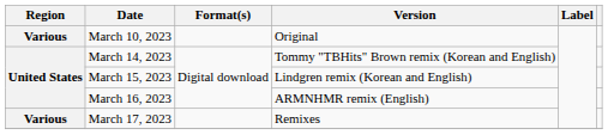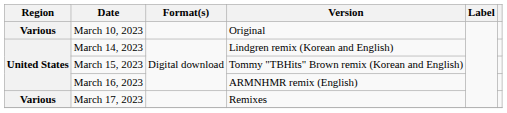 <table class="wikitable plainrowheaders">
 <tr>
 <th scope="col">Region</th>
 <th scope="col">Date</th>
 <th scope="col">Format(s)</th>
 <th scope="col">Version</th>
 <th scope="col">Label</th>
 <th scope="col"></th>
 </tr>
 <tr>
 <th scope="row">Various</th>
 <td>March 10, 2023</td>
 <td></td>
 <td>Original</td>
 <td rowspan="5"></td>
 <td style="text-align:center;"></td>
 </tr>
 <tr>
 <th scope="row" rowspan="3">United States</th>
 <td>March 14, 2023</td>
 <td rowspan="3">Digital download</td>
-<td>Tommy "TBHits" Brown remix (Korean and English)</td>
+<td>Lindgren remix (Korean and English)</td>
 <td style="text-align:center;"></td>
 </tr>
 <tr>
 <td>March 15, 2023</td>
-<td>Lindgren remix (Korean and English)</td>
+<td>Tommy "TBHits" Brown remix (Korean and English)</td>
 <td style="text-align:center;"></td>
 </tr>
 <tr>
 <td>March 16, 2023</td>
 <td>ARMNHMR remix (English)</td>
 <td style="text-align:center;"></td>
 </tr>
 <tr>
 <th scope="row">Various</th>
 <td>March 17, 2023</td>
 <td></td>
 <td>Remixes</td>
 <td style="text-align:center;"></td>
 </tr>
 <tr>
 </tr>
 </table>
